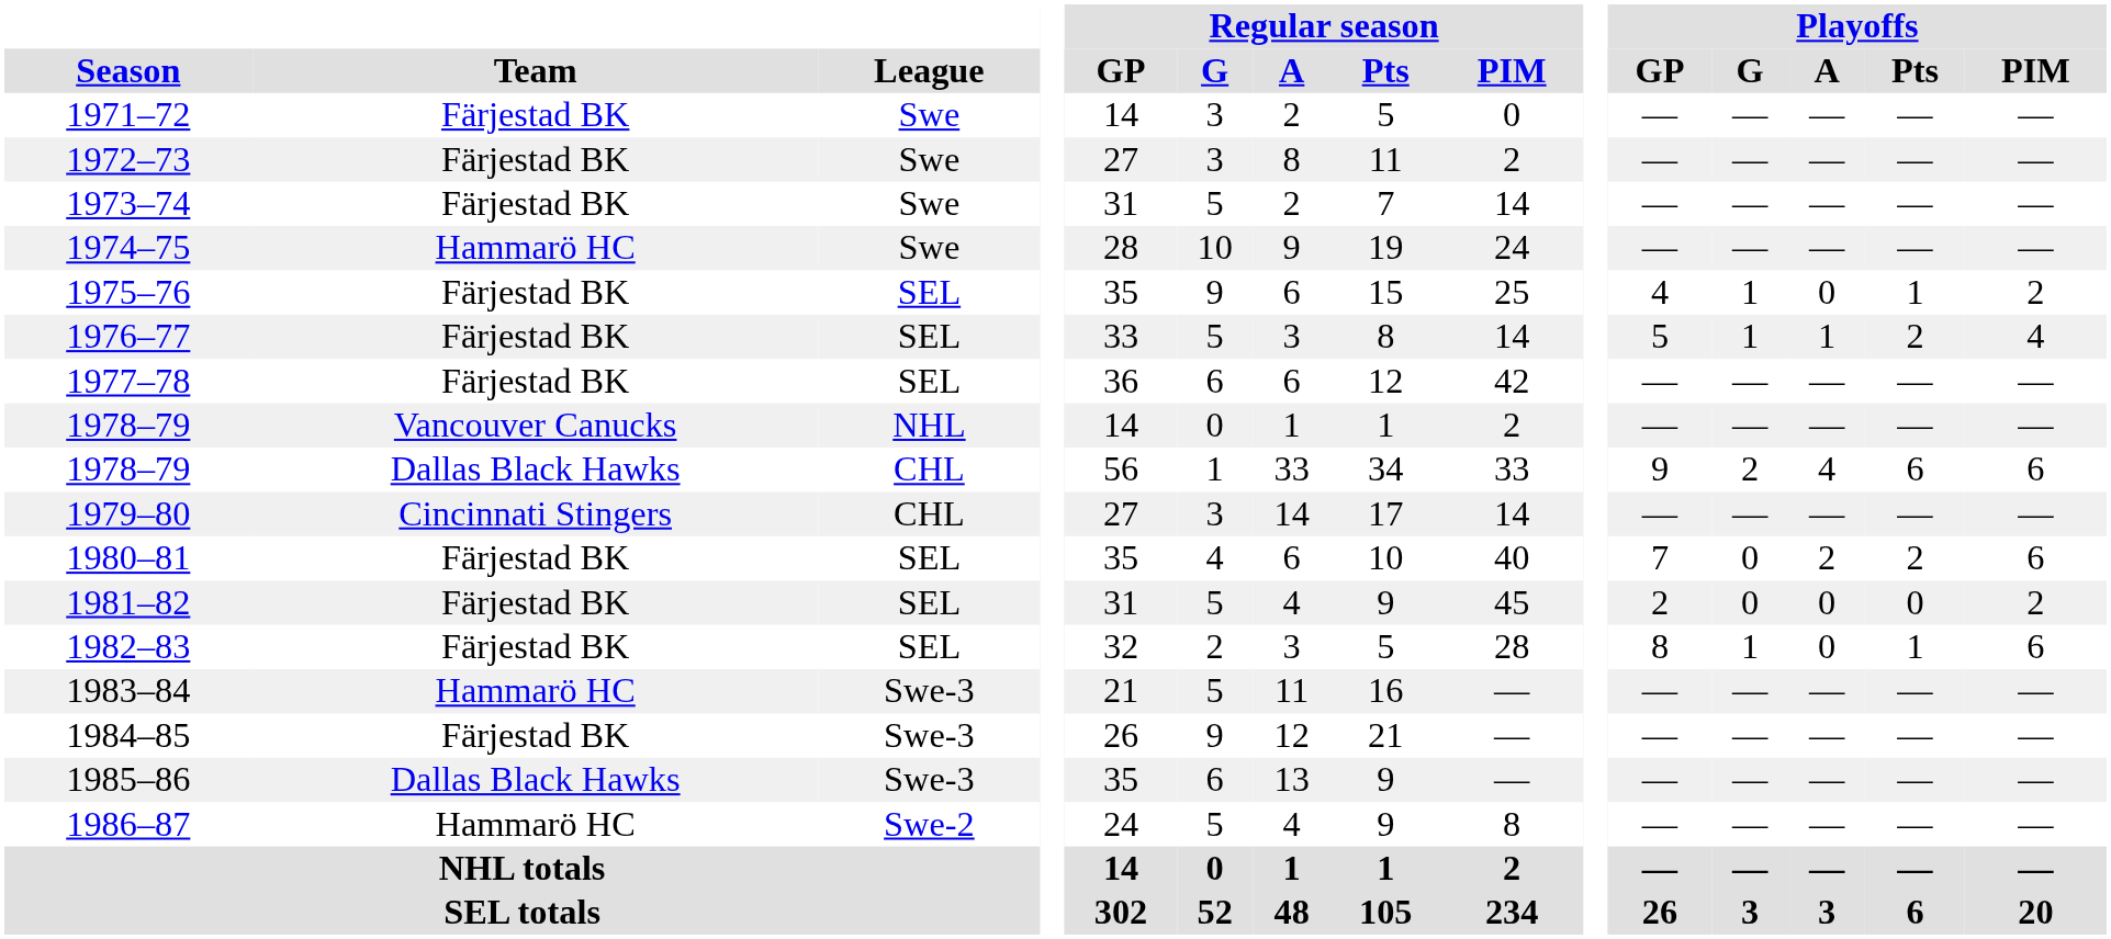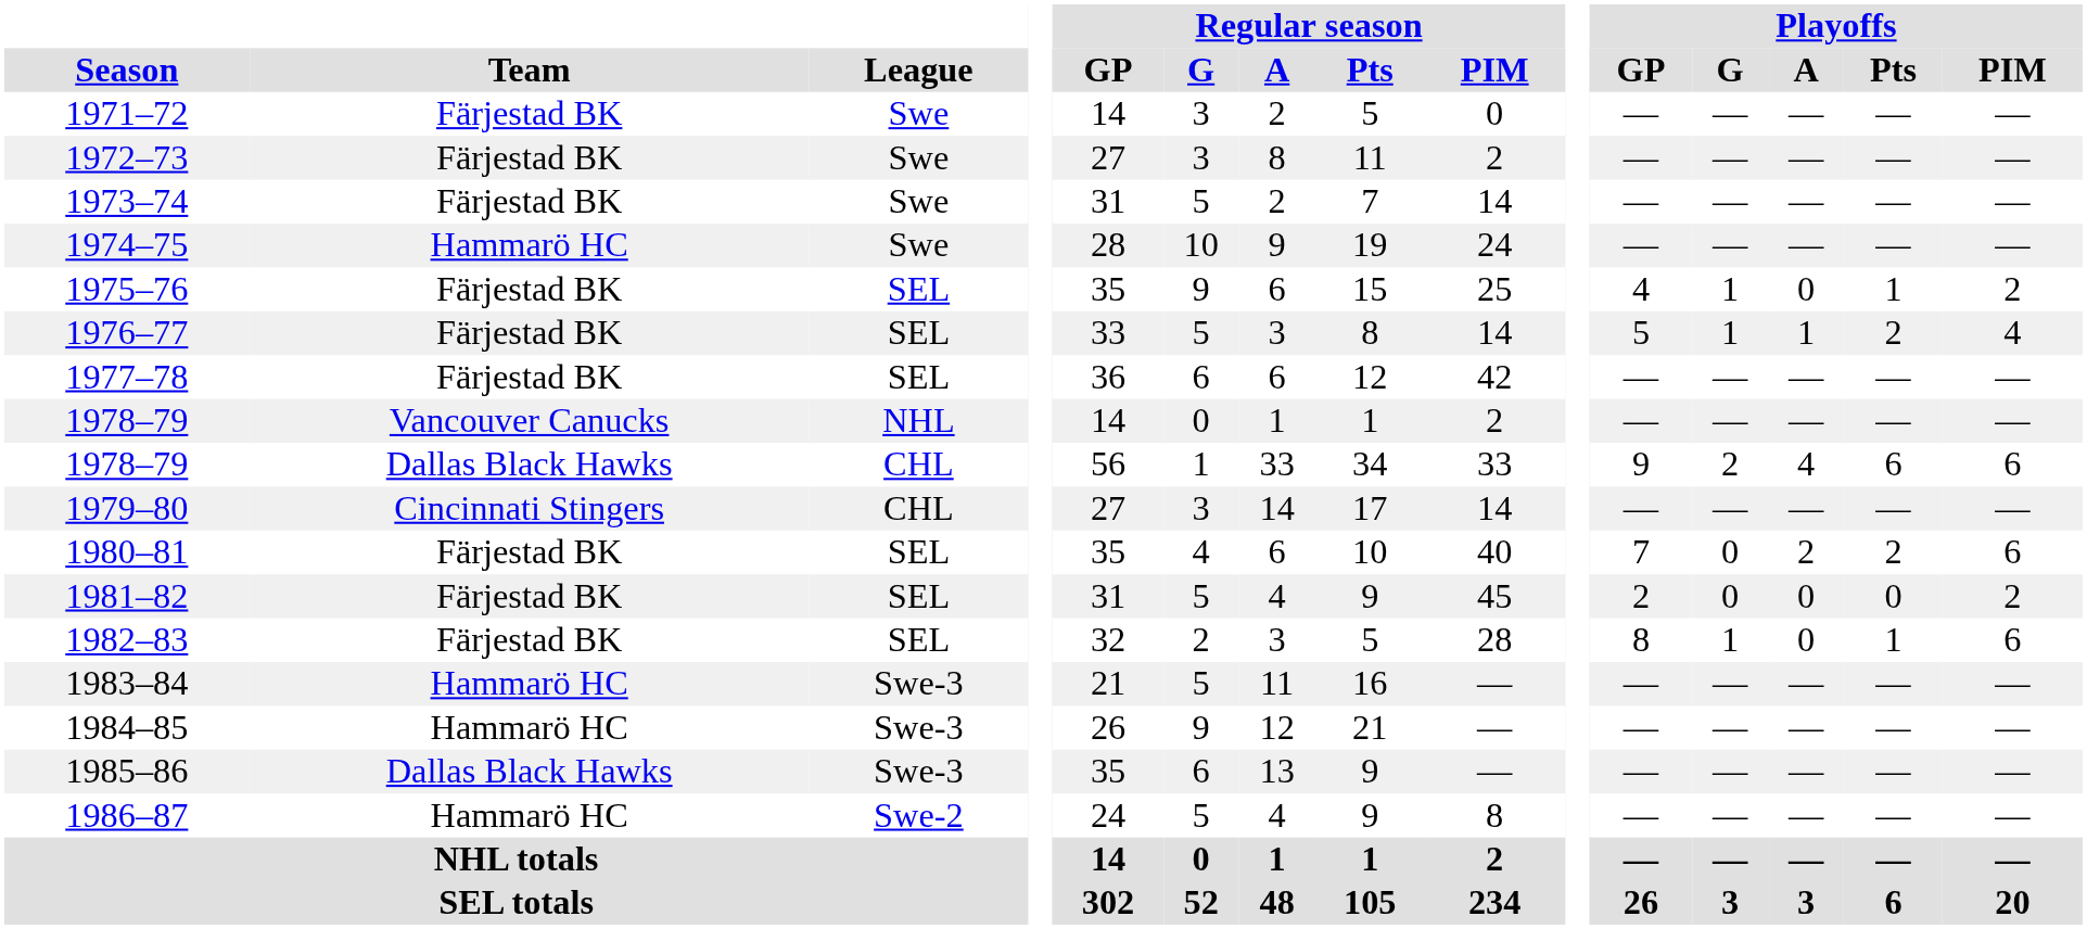 <table BORDER="0" CELLPADDING="1" CELLSPACING="0" width="75%" style="text-align:center">
 <tr bgcolor="#e0e0e0">
 <th colspan="3" bgcolor="#ffffff"> </th>
 <th rowspan="99" bgcolor="#ffffff"> </th>
 <th colspan="5"><a href='#'>Regular season</a></th>
 <th rowspan="99" bgcolor="#ffffff"> </th>
 <th colspan="5"><a href='#'>Playoffs</a></th>
 </tr>
 <tr bgcolor="#e0e0e0">
 <th><a href='#'>Season</a></th>
 <th>Team</th>
 <th>League</th>
 <th>GP</th>
 <th><a href='#'>G</a></th>
 <th><a href='#'>A</a></th>
 <th><a href='#'>Pts</a></th>
 <th><a href='#'>PIM</a></th>
 <th>GP</th>
 <th>G</th>
 <th>A</th>
 <th>Pts</th>
 <th>PIM</th>
 </tr>
 <tr>
 <td><a href='#'>1971–72</a></td>
 <td><a href='#'>Färjestad BK</a></td>
 <td><a href='#'>Swe</a></td>
 <td>14</td>
 <td>3</td>
 <td>2</td>
 <td>5</td>
 <td>0</td>
 <td>—</td>
 <td>—</td>
 <td>—</td>
 <td>—</td>
 <td>—</td>
 </tr>
 <tr bgcolor="#f0f0f0">
 <td><a href='#'>1972–73</a></td>
 <td>Färjestad BK</td>
 <td>Swe</td>
 <td>27</td>
 <td>3</td>
 <td>8</td>
 <td>11</td>
 <td>2</td>
 <td>—</td>
 <td>—</td>
 <td>—</td>
 <td>—</td>
 <td>—</td>
 </tr>
 <tr>
 <td><a href='#'>1973–74</a></td>
 <td>Färjestad BK</td>
 <td>Swe</td>
 <td>31</td>
 <td>5</td>
 <td>2</td>
 <td>7</td>
 <td>14</td>
 <td>—</td>
 <td>—</td>
 <td>—</td>
 <td>—</td>
 <td>—</td>
 </tr>
 <tr bgcolor="#f0f0f0">
 <td><a href='#'>1974–75</a></td>
 <td><a href='#'>Hammarö HC</a></td>
 <td>Swe</td>
 <td>28</td>
 <td>10</td>
 <td>9</td>
 <td>19</td>
 <td>24</td>
 <td>—</td>
 <td>—</td>
 <td>—</td>
 <td>—</td>
 <td>—</td>
 </tr>
 <tr>
 <td><a href='#'>1975–76</a></td>
 <td>Färjestad BK</td>
 <td><a href='#'>SEL</a></td>
 <td>35</td>
 <td>9</td>
 <td>6</td>
 <td>15</td>
 <td>25</td>
 <td>4</td>
 <td>1</td>
 <td>0</td>
 <td>1</td>
 <td>2</td>
 </tr>
 <tr bgcolor="#f0f0f0">
 <td><a href='#'>1976–77</a></td>
 <td>Färjestad BK</td>
 <td>SEL</td>
 <td>33</td>
 <td>5</td>
 <td>3</td>
 <td>8</td>
 <td>14</td>
 <td>5</td>
 <td>1</td>
 <td>1</td>
 <td>2</td>
 <td>4</td>
 </tr>
 <tr>
 <td><a href='#'>1977–78</a></td>
 <td>Färjestad BK</td>
 <td>SEL</td>
 <td>36</td>
 <td>6</td>
 <td>6</td>
 <td>12</td>
 <td>42</td>
 <td>—</td>
 <td>—</td>
 <td>—</td>
 <td>—</td>
 <td>—</td>
 </tr>
 <tr bgcolor="#f0f0f0">
 <td><a href='#'>1978–79</a></td>
 <td><a href='#'>Vancouver Canucks</a></td>
 <td><a href='#'>NHL</a></td>
 <td>14</td>
 <td>0</td>
 <td>1</td>
 <td>1</td>
 <td>2</td>
 <td>—</td>
 <td>—</td>
 <td>—</td>
 <td>—</td>
 <td>—</td>
 </tr>
 <tr>
 <td><a href='#'>1978–79</a></td>
 <td><a href='#'>Dallas Black Hawks</a></td>
 <td><a href='#'>CHL</a></td>
 <td>56</td>
 <td>1</td>
 <td>33</td>
 <td>34</td>
 <td>33</td>
 <td>9</td>
 <td>2</td>
 <td>4</td>
 <td>6</td>
 <td>6</td>
 </tr>
 <tr bgcolor="#f0f0f0">
 <td><a href='#'>1979–80</a></td>
 <td><a href='#'>Cincinnati Stingers</a></td>
 <td>CHL</td>
 <td>27</td>
 <td>3</td>
 <td>14</td>
 <td>17</td>
 <td>14</td>
 <td>—</td>
 <td>—</td>
 <td>—</td>
 <td>—</td>
 <td>—</td>
 </tr>
 <tr>
 <td><a href='#'>1980–81</a></td>
 <td>Färjestad BK</td>
 <td>SEL</td>
 <td>35</td>
 <td>4</td>
 <td>6</td>
 <td>10</td>
 <td>40</td>
 <td>7</td>
 <td>0</td>
 <td>2</td>
 <td>2</td>
 <td>6</td>
 </tr>
 <tr bgcolor="#f0f0f0">
 <td><a href='#'>1981–82</a></td>
 <td>Färjestad BK</td>
 <td>SEL</td>
 <td>31</td>
 <td>5</td>
 <td>4</td>
 <td>9</td>
 <td>45</td>
 <td>2</td>
 <td>0</td>
 <td>0</td>
 <td>0</td>
 <td>2</td>
 </tr>
 <tr>
 <td><a href='#'>1982–83</a></td>
 <td>Färjestad BK</td>
 <td>SEL</td>
 <td>32</td>
 <td>2</td>
 <td>3</td>
 <td>5</td>
 <td>28</td>
 <td>8</td>
 <td>1</td>
 <td>0</td>
 <td>1</td>
 <td>6</td>
 </tr>
 <tr bgcolor="#f0f0f0">
 <td>1983–84</td>
 <td><a href='#'>Hammarö HC</a></td>
 <td>Swe-3</td>
 <td>21</td>
 <td>5</td>
 <td>11</td>
 <td>16</td>
 <td>—</td>
 <td>—</td>
 <td>—</td>
 <td>—</td>
 <td>—</td>
 <td>—</td>
 </tr>
 <tr>
 <td>1984–85</td>
-<td>Färjestad BK</td>
+<td>Hammarö HC</td>
 <td>Swe-3</td>
 <td>26</td>
 <td>9</td>
 <td>12</td>
 <td>21</td>
 <td>—</td>
 <td>—</td>
 <td>—</td>
 <td>—</td>
 <td>—</td>
 <td>—</td>
 </tr>
 <tr bgcolor="#f0f0f0">
 <td>1985–86</td>
 <td><a href='#'>Dallas Black Hawks</a></td>
 <td>Swe-3</td>
 <td>35</td>
 <td>6</td>
 <td>13</td>
 <td>9</td>
 <td>—</td>
 <td>—</td>
 <td>—</td>
 <td>—</td>
 <td>—</td>
 <td>—</td>
 </tr>
 <tr>
 <td><a href='#'>1986–87</a></td>
 <td>Hammarö HC</td>
 <td><a href='#'>Swe-2</a></td>
 <td>24</td>
 <td>5</td>
 <td>4</td>
 <td>9</td>
 <td>8</td>
 <td>—</td>
 <td>—</td>
 <td>—</td>
 <td>—</td>
 <td>—</td>
 </tr>
 <tr bgcolor="#e0e0e0">
 <th colspan="3">NHL totals</th>
 <th>14</th>
 <th>0</th>
 <th>1</th>
 <th>1</th>
 <th>2</th>
 <th>—</th>
 <th>—</th>
 <th>—</th>
 <th>—</th>
 <th>—</th>
 </tr>
 <tr bgcolor="#e0e0e0">
 <th colspan="3">SEL totals</th>
 <th>302</th>
 <th>52</th>
 <th>48</th>
 <th>105</th>
 <th>234</th>
 <th>26</th>
 <th>3</th>
 <th>3</th>
 <th>6</th>
 <th>20</th>
 </tr>
 </table>
